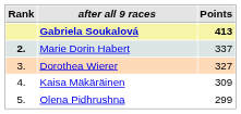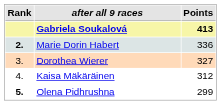 <table cellspacing="1" cellpadding="3" style="border:1px solid #aaa; font-size:86%;">
 <tr style="background:#e4e4e4;">
 <th style="border-bottom:1px solid #aaa; width:10px;">Rank</th>
 <th style="border-bottom:1px solid #aaa; width:200px; white-space:nowrap;"><em>after all 9 races</em></th>
 <th style="border-bottom:1px solid #aaa; width:20px;">Points</th>
 </tr>
 <tr style="background:#f7f6a8;">
 <td style="text-align:center"></td>
 <td> <strong><a href='#'>Gabriela Soukalová</a></strong></td>
 <td style="text-align:right"><strong>413</strong></td>
 </tr>
 <tr style="background:#dce5e5;">
 <td style="text-align:center"><strong>2.</strong></td>
 <td> <a href='#'>Marie Dorin Habert</a></td>
-<td style="text-align:right">337</td>
+<td style="text-align:right">336</td>
 </tr>
 <tr style="background:#ffdab9;">
 <td style="text-align:center">3.</td>
 <td> <a href='#'>Dorothea Wierer</a></td>
 <td style="text-align:right">327</td>
 </tr>
 <tr>
 <td style="text-align:center">4.</td>
 <td> <a href='#'>Kaisa Mäkäräinen</a></td>
-<td style="text-align:right">309</td>
+<td style="text-align:right">312</td>
 </tr>
 <tr>
-<td style="text-align:center">5.</td>
+<td style="text-align:center"><strong>5.</strong></td>
 <td> <a href='#'>Olena Pidhrushna</a></td>
 <td style="text-align:right">299</td>
 </tr>
 </table>
